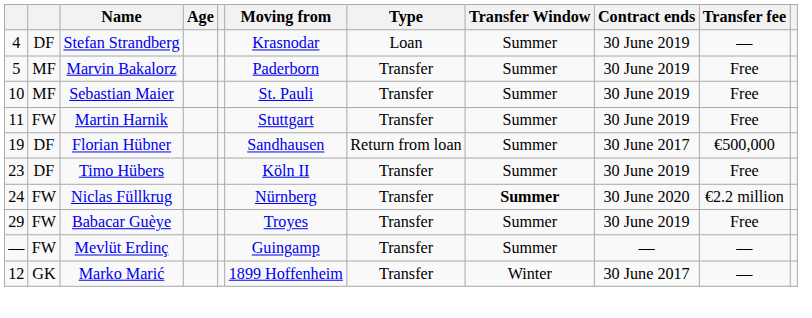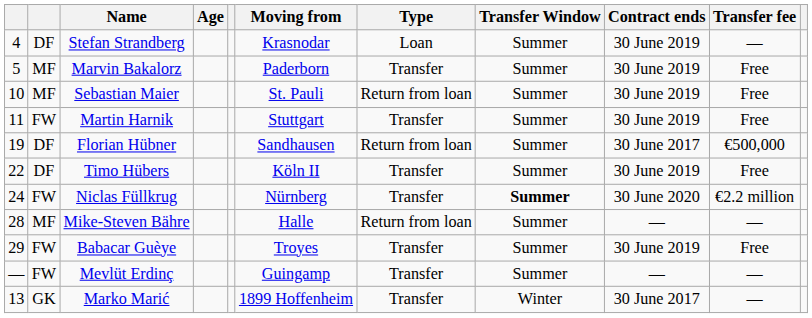 <table class="wikitable" Style="text-align: center">
 <tr>
 <th></th>
 <th></th>
 <th>Name</th>
 <th>Age</th>
 <th></th>
 <th>Moving from</th>
 <th>Type</th>
 <th>Transfer Window</th>
 <th>Contract ends</th>
 <th>Transfer fee</th>
 <th></th>
 </tr>
 <tr>
 <td>4</td>
 <td>DF</td>
 <td><a href='#'>Stefan Strandberg</a></td>
 <td></td>
 <td></td>
 <td><a href='#'>Krasnodar</a></td>
 <td>Loan</td>
 <td>Summer</td>
 <td>30 June 2019</td>
 <td>—</td>
 <td></td>
 </tr>
 <tr>
 <td>5</td>
 <td>MF</td>
 <td><a href='#'>Marvin Bakalorz</a></td>
 <td></td>
 <td></td>
 <td><a href='#'>Paderborn</a></td>
 <td>Transfer</td>
 <td>Summer</td>
 <td>30 June 2019</td>
 <td>Free</td>
 <td></td>
 </tr>
 <tr>
 <td>10</td>
 <td>MF</td>
 <td><a href='#'>Sebastian Maier</a></td>
 <td></td>
 <td></td>
 <td><a href='#'>St. Pauli</a></td>
-<td>Transfer</td>
+<td>Return from loan</td>
 <td>Summer</td>
 <td>30 June 2019</td>
 <td>Free</td>
 <td></td>
 </tr>
 <tr>
 <td>11</td>
 <td>FW</td>
 <td><a href='#'>Martin Harnik</a></td>
 <td></td>
 <td></td>
 <td><a href='#'>Stuttgart</a></td>
 <td>Transfer</td>
 <td>Summer</td>
 <td>30 June 2019</td>
 <td>Free</td>
 <td></td>
 </tr>
 <tr>
 <td>19</td>
 <td>DF</td>
 <td><a href='#'>Florian Hübner</a></td>
 <td></td>
 <td></td>
 <td><a href='#'>Sandhausen</a></td>
 <td>Return from loan</td>
 <td>Summer</td>
 <td>30 June 2017</td>
 <td>€500,000</td>
 <td></td>
 </tr>
 <tr>
-<td>23</td>
+<td>22</td>
 <td>DF</td>
 <td><a href='#'>Timo Hübers</a></td>
 <td></td>
 <td></td>
 <td><a href='#'>Köln II</a></td>
 <td>Transfer</td>
 <td>Summer</td>
 <td>30 June 2019</td>
 <td>Free</td>
 <td></td>
 </tr>
 <tr>
 <td>24</td>
 <td>FW</td>
 <td><a href='#'>Niclas Füllkrug</a></td>
 <td></td>
 <td></td>
 <td><a href='#'>Nürnberg</a></td>
 <td>Transfer</td>
 <td><strong>Summer</strong></td>
 <td>30 June 2020</td>
 <td>€2.2 million</td>
+<td></td>
+</tr>
+<tr>
+<td>28</td>
+<td>MF</td>
+<td><a href='#'>Mike-Steven Bähre</a></td>
+<td></td>
+<td></td>
+<td><a href='#'>Halle</a></td>
+<td>Return from loan</td>
+<td>Summer</td>
+<td>—</td>
+<td>—</td>
 <td></td>
 </tr>
 <tr>
 <td>29</td>
 <td>FW</td>
 <td><a href='#'>Babacar Guèye</a></td>
 <td></td>
 <td></td>
 <td><a href='#'>Troyes</a></td>
 <td>Transfer</td>
 <td>Summer</td>
 <td>30 June 2019</td>
 <td>Free</td>
 <td></td>
 </tr>
 <tr>
 <td>—</td>
 <td>FW</td>
 <td><a href='#'>Mevlüt Erdinç</a></td>
 <td></td>
 <td></td>
 <td><a href='#'>Guingamp</a></td>
 <td>Transfer</td>
 <td>Summer</td>
 <td>—</td>
 <td>—</td>
 <td></td>
 </tr>
 <tr>
-<td>12</td>
+<td>13</td>
 <td>GK</td>
 <td><a href='#'>Marko Marić</a></td>
 <td></td>
 <td></td>
 <td><a href='#'>1899 Hoffenheim</a></td>
 <td>Transfer</td>
 <td>Winter</td>
 <td>30 June 2017</td>
 <td>—</td>
 <td></td>
 </tr>
 </table>
